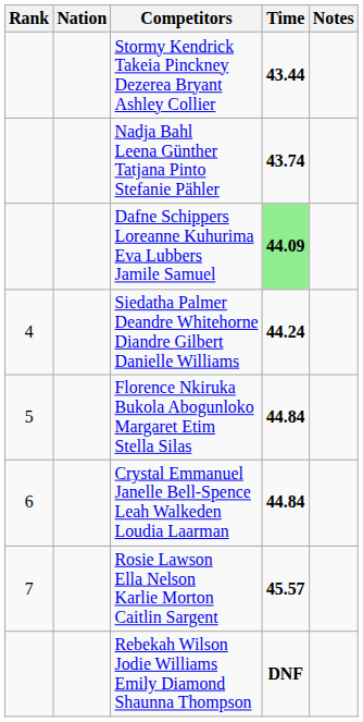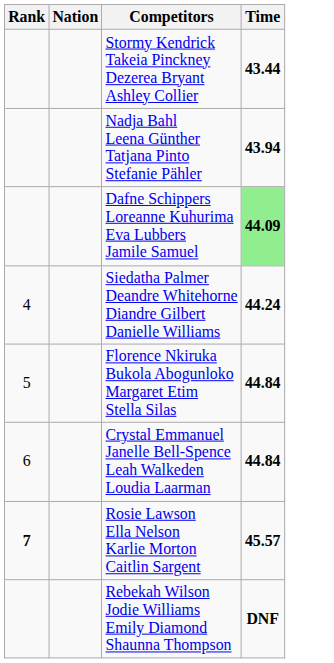 <table class="wikitable sortable" style="text-align:center">
 <tr>
 <th>Rank</th>
 <th>Nation</th>
 <th>Competitors</th>
 <th>Time</th>
-<th>Notes</th>
 </tr>
 <tr>
 <td></td>
 <td align=left></td>
 <td align=left><a href='#'>Stormy Kendrick</a><br><a href='#'>Takeia Pinckney</a><br><a href='#'>Dezerea Bryant</a><br><a href='#'>Ashley Collier</a></td>
 <td><strong>43.44</strong></td>
-<td></td>
 </tr>
 <tr>
 <td></td>
 <td align=left></td>
 <td align=left><a href='#'>Nadja Bahl</a><br><a href='#'>Leena Günther</a><br><a href='#'>Tatjana Pinto</a><br><a href='#'>Stefanie Pähler</a></td>
-<td><strong>43.74</strong></td>
-<td></td>
+<td><strong>43.94</strong></td>
 </tr>
 <tr>
 <td></td>
 <td align=left></td>
 <td align=left><a href='#'>Dafne Schippers</a><br><a href='#'>Loreanne Kuhurima</a><br><a href='#'>Eva Lubbers</a><br><a href='#'>Jamile Samuel</a></td>
 <td style="background: lightgreen;"><strong>44.09</strong></td>
-<td></td>
 </tr>
 <tr>
 <td>4</td>
 <td align=left></td>
 <td align=left><a href='#'>Siedatha Palmer</a><br><a href='#'>Deandre Whitehorne</a><br><a href='#'>Diandre Gilbert</a><br><a href='#'>Danielle Williams</a></td>
 <td><strong>44.24</strong></td>
-<td></td>
 </tr>
 <tr>
 <td>5</td>
 <td align=left></td>
 <td align=left><a href='#'>Florence Nkiruka</a><br><a href='#'>Bukola Abogunloko</a><br><a href='#'>Margaret Etim</a><br><a href='#'>Stella Silas</a></td>
 <td><strong>44.84</strong></td>
-<td></td>
 </tr>
 <tr>
 <td>6</td>
 <td align=left></td>
 <td align=left><a href='#'>Crystal Emmanuel</a><br><a href='#'>Janelle Bell-Spence</a><br><a href='#'>Leah Walkeden</a><br><a href='#'>Loudia Laarman</a></td>
 <td><strong>44.84</strong></td>
-<td></td>
 </tr>
 <tr>
-<td>7</td>
+<td><strong>7</strong></td>
 <td align=left></td>
 <td align=left><a href='#'>Rosie Lawson</a><br><a href='#'>Ella Nelson</a><br><a href='#'>Karlie Morton</a><br><a href='#'>Caitlin Sargent</a></td>
 <td><strong>45.57</strong></td>
-<td></td>
 </tr>
 <tr>
 <td></td>
 <td align=left></td>
 <td align=left><a href='#'>Rebekah Wilson</a><br><a href='#'>Jodie Williams</a><br><a href='#'>Emily Diamond</a><br><a href='#'>Shaunna Thompson</a></td>
 <td><strong>DNF</strong></td>
-<td></td>
 </tr>
 </table>
